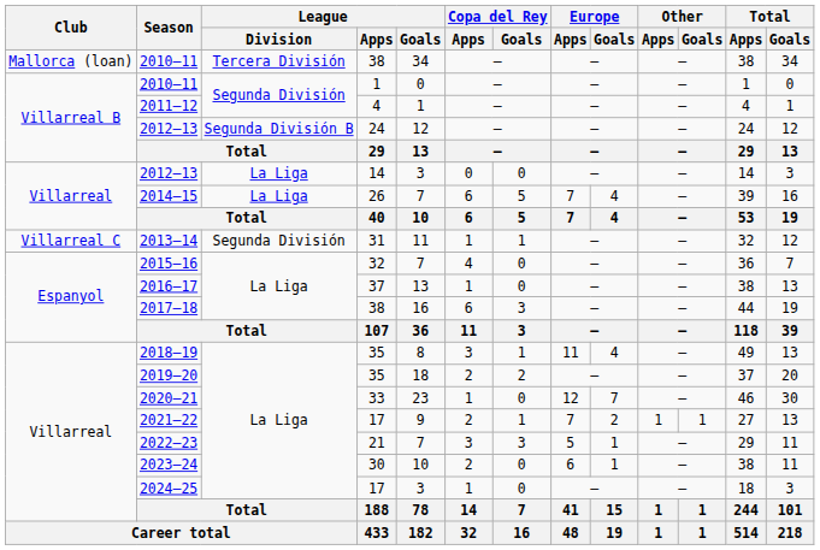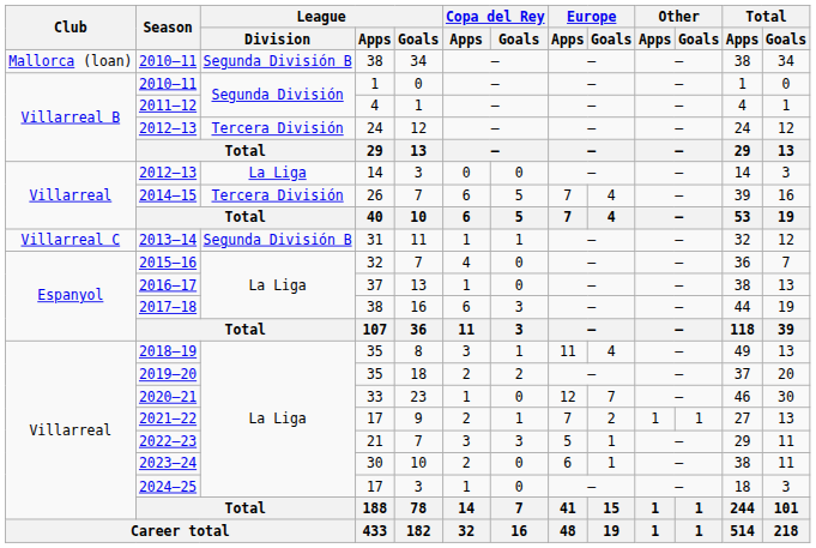 <table class="wikitable" style="text-align:center">
 <tr>
 <th rowspan="2">Club</th>
 <th rowspan="2">Season</th>
 <th colspan="3">League</th>
 <th colspan="2"><a href='#'>Copa del Rey</a></th>
 <th colspan="2"><a href='#'>Europe</a></th>
 <th colspan="2">Other</th>
 <th colspan="2">Total</th>
 </tr>
 <tr>
 <th>Division</th>
 <th>Apps</th>
 <th>Goals</th>
 <th>Apps</th>
 <th>Goals</th>
 <th>Apps</th>
 <th>Goals</th>
 <th>Apps</th>
 <th>Goals</th>
 <th>Apps</th>
 <th>Goals</th>
 </tr>
 <tr>
 <td><a href='#'>Mallorca</a> (loan)</td>
 <td><a href='#'>2010–11</a></td>
-<td><a href='#'>Tercera División</a></td>
+<td><a href='#'>Segunda División B</a></td>
 <td>38</td>
 <td>34</td>
 <td colspan="2">—</td>
 <td colspan="2">—</td>
 <td colspan="2">—</td>
 <td>38</td>
 <td>34</td>
 </tr>
 <tr>
 <td rowspan="4"><a href='#'>Villarreal B</a></td>
 <td><a href='#'>2010–11</a></td>
 <td rowspan="2"><a href='#'>Segunda División</a></td>
 <td>1</td>
 <td>0</td>
 <td colspan="2">—</td>
 <td colspan="2">—</td>
 <td colspan="2">—</td>
 <td>1</td>
 <td>0</td>
 </tr>
 <tr>
 <td><a href='#'>2011–12</a></td>
 <td>4</td>
 <td>1</td>
 <td colspan="2">—</td>
 <td colspan="2">—</td>
 <td colspan="2">—</td>
 <td>4</td>
 <td>1</td>
 </tr>
 <tr>
 <td><a href='#'>2012–13</a></td>
-<td><a href='#'>Segunda División B</a></td>
+<td><a href='#'>Tercera División</a></td>
 <td>24</td>
 <td>12</td>
 <td colspan="2">—</td>
 <td colspan="2">—</td>
 <td colspan="2">—</td>
 <td>24</td>
 <td>12</td>
 </tr>
 <tr>
 <th colspan="2">Total</th>
 <th>29</th>
 <th>13</th>
 <th colspan="2">—</th>
 <th colspan="2">—</th>
 <th colspan="2">—</th>
 <th>29</th>
 <th>13</th>
 </tr>
 <tr>
 <td rowspan="3"><a href='#'>Villarreal</a></td>
 <td><a href='#'>2012–13</a></td>
 <td><a href='#'>La Liga</a></td>
 <td>14</td>
 <td>3</td>
 <td>0</td>
 <td>0</td>
 <td colspan="2">—</td>
 <td colspan="2">—</td>
 <td>14</td>
 <td>3</td>
 </tr>
 <tr>
 <td><a href='#'>2014–15</a></td>
-<td><a href='#'>La Liga</a></td>
+<td><a href='#'>Tercera División</a></td>
 <td>26</td>
 <td>7</td>
 <td>6</td>
 <td>5</td>
 <td>7</td>
 <td>4</td>
 <td colspan="2">—</td>
 <td>39</td>
 <td>16</td>
 </tr>
 <tr>
 <th colspan="2">Total</th>
 <th>40</th>
 <th>10</th>
 <th>6</th>
 <th>5</th>
 <th>7</th>
 <th>4</th>
 <th colspan="2">—</th>
 <th>53</th>
 <th>19</th>
 </tr>
 <tr>
 <td><a href='#'>Villarreal C</a></td>
 <td><a href='#'>2013–14</a></td>
-<td>Segunda División</td>
+<td><a href='#'>Segunda División B</a></td>
 <td>31</td>
 <td>11</td>
 <td>1</td>
 <td>1</td>
 <td colspan="2">—</td>
 <td colspan="2">—</td>
 <td>32</td>
 <td>12</td>
 </tr>
 <tr>
 <td rowspan="4"><a href='#'>Espanyol</a></td>
 <td><a href='#'>2015–16</a></td>
 <td rowspan="3">La Liga</td>
 <td>32</td>
 <td>7</td>
 <td>4</td>
 <td>0</td>
 <td colspan="2">—</td>
 <td colspan="2">—</td>
 <td>36</td>
 <td>7</td>
 </tr>
 <tr>
 <td><a href='#'>2016–17</a></td>
 <td>37</td>
 <td>13</td>
 <td>1</td>
 <td>0</td>
 <td colspan="2">—</td>
 <td colspan="2">—</td>
 <td>38</td>
 <td>13</td>
 </tr>
 <tr>
 <td><a href='#'>2017–18</a></td>
 <td>38</td>
 <td>16</td>
 <td>6</td>
 <td>3</td>
 <td colspan="2">—</td>
 <td colspan="2">—</td>
 <td>44</td>
 <td>19</td>
 </tr>
 <tr>
 <th colspan="2">Total</th>
 <th>107</th>
 <th>36</th>
 <th>11</th>
 <th>3</th>
 <th colspan="2">—</th>
 <th colspan="2">—</th>
 <th>118</th>
 <th>39</th>
 </tr>
 <tr>
 <td rowspan="8">Villarreal</td>
 <td><a href='#'>2018–19</a></td>
 <td rowspan="7">La Liga</td>
 <td>35</td>
 <td>8</td>
 <td>3</td>
 <td>1</td>
 <td>11</td>
 <td>4</td>
 <td colspan="2">—</td>
 <td>49</td>
 <td>13</td>
 </tr>
 <tr>
 <td><a href='#'>2019–20</a></td>
 <td>35</td>
 <td>18</td>
 <td>2</td>
 <td>2</td>
 <td colspan="2">—</td>
 <td colspan="2">—</td>
 <td>37</td>
 <td>20</td>
 </tr>
 <tr>
 <td><a href='#'>2020–21</a></td>
 <td>33</td>
 <td>23</td>
 <td>1</td>
 <td>0</td>
 <td>12</td>
 <td>7</td>
 <td colspan="2">—</td>
 <td>46</td>
 <td>30</td>
 </tr>
 <tr>
 <td><a href='#'>2021–22</a></td>
 <td>17</td>
 <td>9</td>
 <td>2</td>
 <td>1</td>
 <td>7</td>
 <td>2</td>
 <td>1</td>
 <td>1</td>
 <td>27</td>
 <td>13</td>
 </tr>
 <tr>
 <td><a href='#'>2022–23</a></td>
 <td>21</td>
 <td>7</td>
 <td>3</td>
 <td>3</td>
 <td>5</td>
 <td>1</td>
 <td colspan="2">—</td>
 <td>29</td>
 <td>11</td>
 </tr>
 <tr>
 <td><a href='#'>2023–24</a></td>
 <td>30</td>
 <td>10</td>
 <td>2</td>
 <td>0</td>
 <td>6</td>
 <td>1</td>
 <td colspan="2">—</td>
 <td>38</td>
 <td>11</td>
 </tr>
 <tr>
 <td><a href='#'>2024–25</a></td>
 <td>17</td>
 <td>3</td>
 <td>1</td>
 <td>0</td>
 <td colspan="2">—</td>
 <td colspan="2">—</td>
 <td>18</td>
 <td>3</td>
 </tr>
 <tr>
 <th colspan="2">Total</th>
 <th>188</th>
 <th>78</th>
 <th>14</th>
 <th>7</th>
 <th>41</th>
 <th>15</th>
 <th>1</th>
 <th>1</th>
 <th>244</th>
 <th>101</th>
 </tr>
 <tr>
 <th colspan="3">Career total</th>
 <th>433</th>
 <th>182</th>
 <th>32</th>
 <th>16</th>
 <th>48</th>
 <th>19</th>
 <th>1</th>
 <th>1</th>
 <th>514</th>
 <th>218</th>
 </tr>
 </table>
